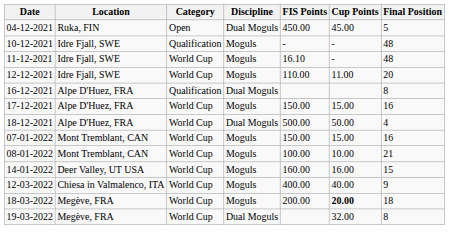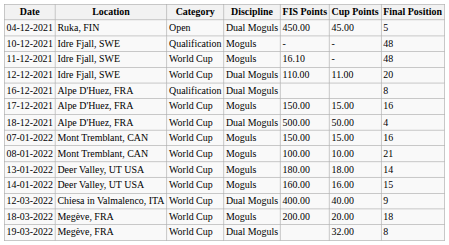 <table class="wikitable">
 <tr>
 <th>Date</th>
 <th>Location</th>
 <th>Category</th>
 <th>Discipline</th>
 <th>FIS Points</th>
 <th>Cup Points</th>
 <th>Final Position</th>
 </tr>
 <tr>
 <td>04-12-2021</td>
 <td>Ruka, FIN</td>
 <td>Open</td>
 <td>Dual Moguls</td>
 <td>450.00</td>
 <td>45.00</td>
 <td>5</td>
 </tr>
 <tr>
 <td>10-12-2021</td>
 <td>Idre Fjall, SWE</td>
 <td>Qualification</td>
 <td>Moguls</td>
 <td>-</td>
 <td>-</td>
 <td>48</td>
 </tr>
 <tr>
 <td>11-12-2021</td>
 <td>Idre Fjall, SWE</td>
 <td>World Cup</td>
 <td>Moguls</td>
 <td>16.10</td>
 <td>-</td>
 <td>48</td>
 </tr>
 <tr>
 <td>12-12-2021</td>
 <td>Idre Fjall, SWE</td>
 <td>World Cup</td>
-<td>Moguls</td>
+<td>Dual Moguls</td>
 <td>110.00</td>
 <td>11.00</td>
 <td>20</td>
 </tr>
 <tr>
 <td>16-12-2021</td>
 <td>Alpe D'Huez, FRA</td>
 <td>Qualification</td>
 <td>Dual Moguls</td>
 <td></td>
 <td></td>
 <td>8</td>
 </tr>
 <tr>
 <td>17-12-2021</td>
 <td>Alpe D'Huez, FRA</td>
 <td>World Cup</td>
 <td>Moguls</td>
 <td>150.00</td>
 <td>15.00</td>
 <td>16</td>
 </tr>
 <tr>
 <td>18-12-2021</td>
 <td>Alpe D'Huez, FRA</td>
 <td>World Cup</td>
 <td>Dual Moguls</td>
 <td>500.00</td>
 <td>50.00</td>
 <td>4</td>
 </tr>
 <tr>
 <td>07-01-2022</td>
 <td>Mont Tremblant, CAN</td>
 <td>World Cup</td>
 <td>Moguls</td>
 <td>150.00</td>
 <td>15.00</td>
 <td>16</td>
 </tr>
 <tr>
 <td>08-01-2022</td>
 <td>Mont Tremblant, CAN</td>
 <td>World Cup</td>
 <td>Moguls</td>
 <td>100.00</td>
 <td>10.00</td>
 <td>21</td>
 </tr>
 <tr>
+<td>13-01-2022</td>
+<td>Deer Valley, UT USA</td>
+<td>World Cup</td>
+<td>Moguls</td>
+<td>180.00</td>
+<td>18.00</td>
+<td>14</td>
+</tr>
+<tr>
 <td>14-01-2022</td>
 <td>Deer Valley, UT USA</td>
 <td>World Cup</td>
 <td>Moguls</td>
 <td>160.00</td>
 <td>16.00</td>
 <td>15</td>
 </tr>
 <tr>
 <td>12-03-2022</td>
 <td>Chiesa in Valmalenco, ITA</td>
 <td>World Cup</td>
-<td>Moguls</td>
+<td>Dual Moguls</td>
 <td>400.00</td>
 <td>40.00</td>
 <td>9</td>
 </tr>
 <tr>
 <td>18-03-2022</td>
 <td>Megève, FRA</td>
 <td>World Cup</td>
 <td>Moguls</td>
 <td>200.00</td>
-<td><strong>20.00</strong></td>
+<td>20.00</td>
 <td>18</td>
 </tr>
 <tr>
 <td>19-03-2022</td>
 <td>Megève, FRA</td>
 <td>World Cup</td>
 <td>Dual Moguls</td>
 <td></td>
 <td>32.00</td>
 <td>8</td>
 </tr>
 </table>
